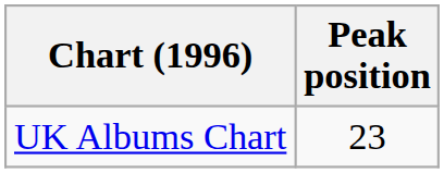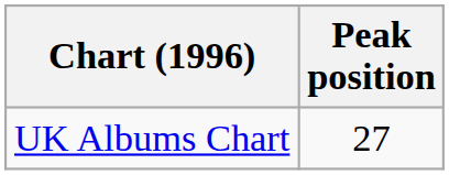 <table class="wikitable">
 <tr>
 <th>Chart (1996)</th>
 <th>Peak<br>position</th>
 </tr>
 <tr>
 <td><a href='#'>UK Albums Chart</a></td>
-<td style="text-align:center;">23</td>
+<td style="text-align:center;">27</td>
 </tr>
 </table>
